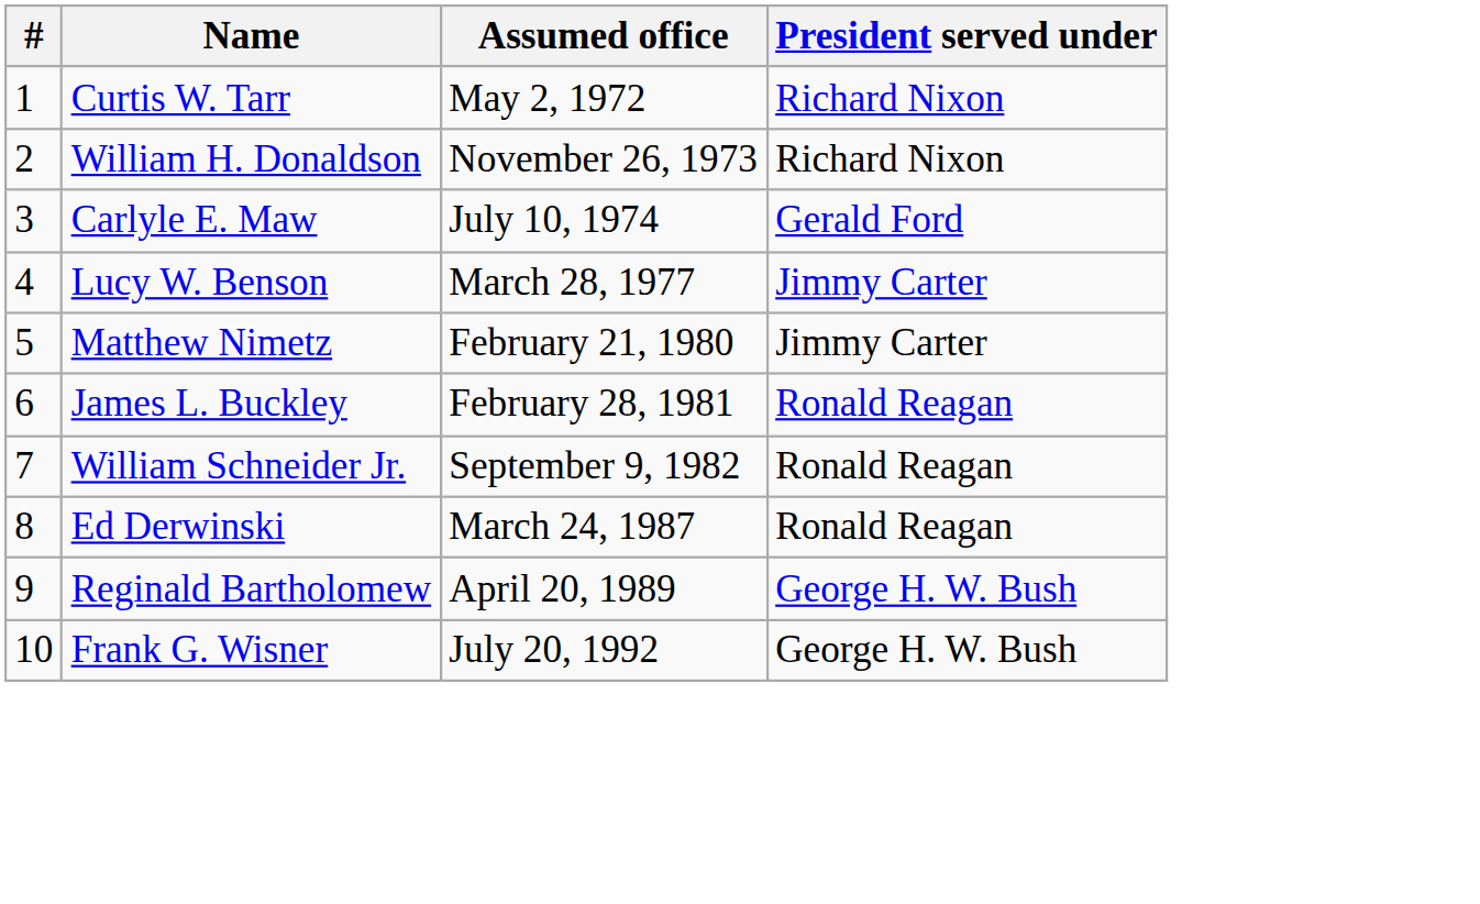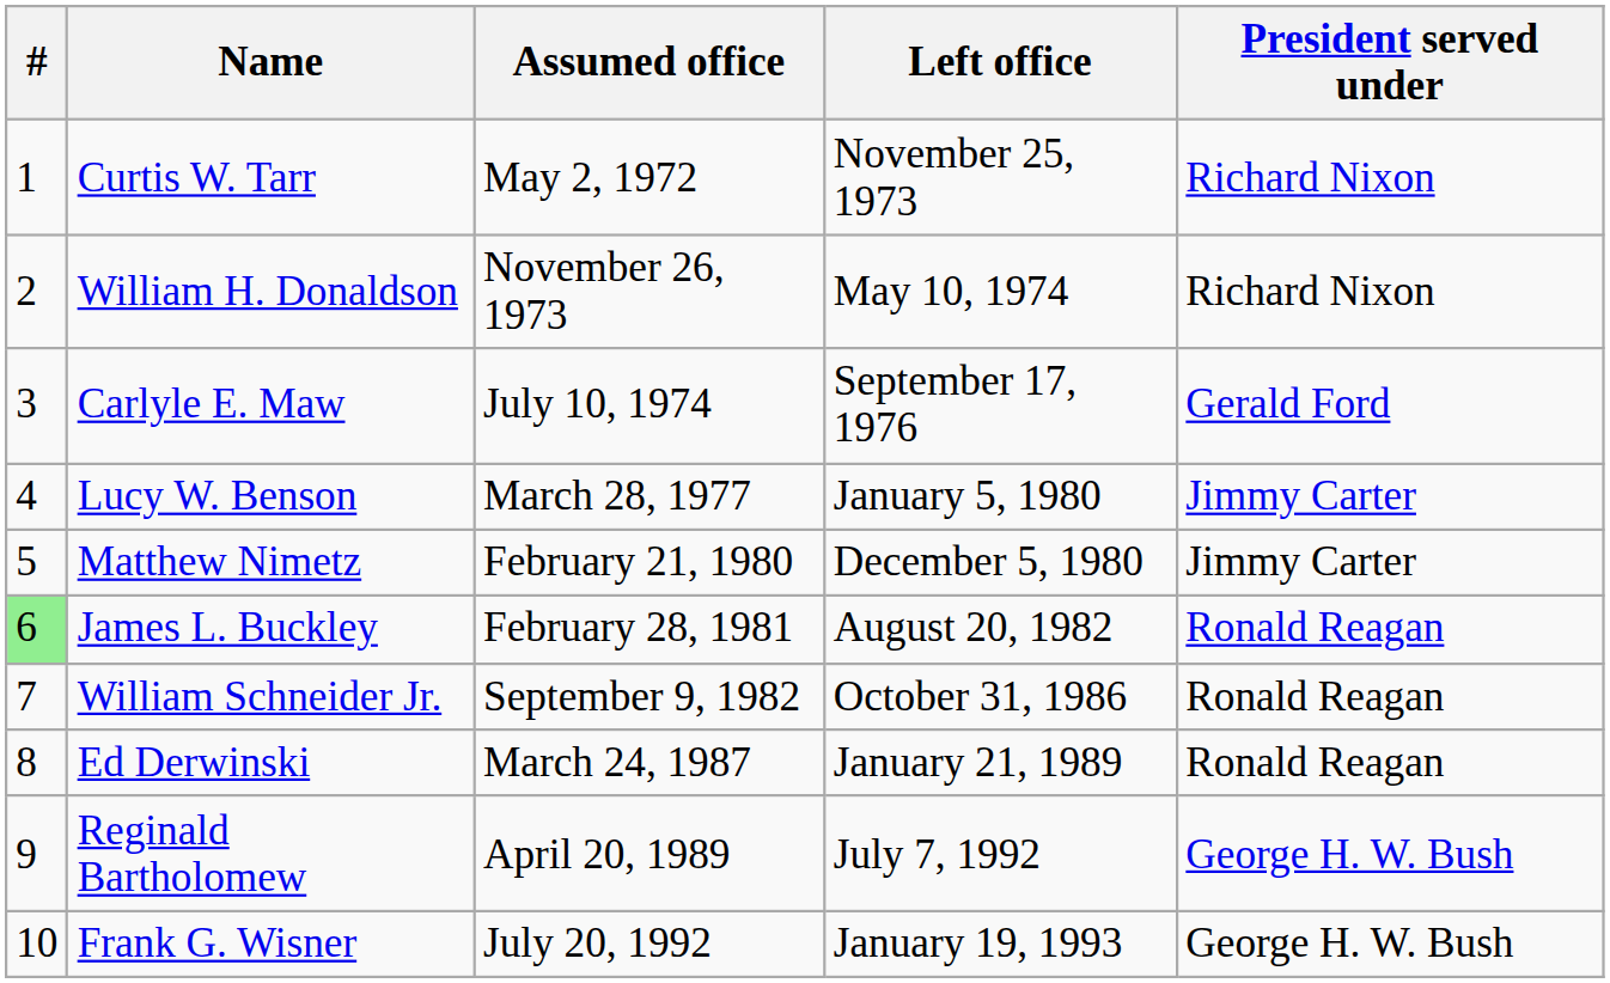 <table class="wikitable">
 <tr>
 <th>#</th>
 <th>Name</th>
 <th>Assumed office</th>
+<th>Left office</th>
 <th><a href='#'>President</a> served under</th>
 </tr>
 <tr>
 <td>1</td>
 <td><a href='#'>Curtis W. Tarr</a></td>
 <td>May 2, 1972</td>
+<td>November 25, 1973</td>
 <td><a href='#'>Richard Nixon</a></td>
 </tr>
 <tr>
 <td>2</td>
 <td><a href='#'>William H. Donaldson</a></td>
 <td>November 26, 1973</td>
+<td>May 10, 1974</td>
 <td>Richard Nixon</td>
 </tr>
 <tr>
 <td>3</td>
 <td><a href='#'>Carlyle E. Maw</a></td>
 <td>July 10, 1974</td>
+<td>September 17, 1976</td>
 <td><a href='#'>Gerald Ford</a></td>
 </tr>
 <tr>
 <td>4</td>
 <td><a href='#'>Lucy W. Benson</a></td>
 <td>March 28, 1977</td>
+<td>January 5, 1980</td>
 <td><a href='#'>Jimmy Carter</a></td>
 </tr>
 <tr>
 <td>5</td>
 <td><a href='#'>Matthew Nimetz</a></td>
 <td>February 21, 1980</td>
+<td>December 5, 1980</td>
 <td>Jimmy Carter</td>
 </tr>
 <tr>
-<td>6</td>
+<td style="background: lightgreen;">6</td>
 <td><a href='#'>James L. Buckley</a></td>
 <td>February 28, 1981</td>
+<td>August 20, 1982</td>
 <td><a href='#'>Ronald Reagan</a></td>
 </tr>
 <tr>
 <td>7</td>
 <td><a href='#'>William Schneider Jr.</a></td>
 <td>September 9, 1982</td>
+<td>October 31, 1986</td>
 <td>Ronald Reagan</td>
 </tr>
 <tr>
 <td>8</td>
 <td><a href='#'>Ed Derwinski</a></td>
 <td>March 24, 1987</td>
+<td>January 21, 1989</td>
 <td>Ronald Reagan</td>
 </tr>
 <tr>
 <td>9</td>
 <td><a href='#'>Reginald Bartholomew</a></td>
 <td>April 20, 1989</td>
+<td>July 7, 1992</td>
 <td><a href='#'>George H. W. Bush</a></td>
 </tr>
 <tr>
 <td>10</td>
 <td><a href='#'>Frank G. Wisner</a></td>
 <td>July 20, 1992</td>
+<td>January 19, 1993</td>
 <td>George H. W. Bush</td>
 </tr>
 </table>
